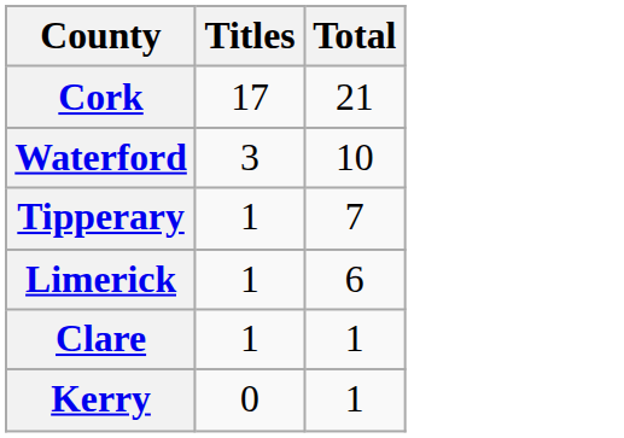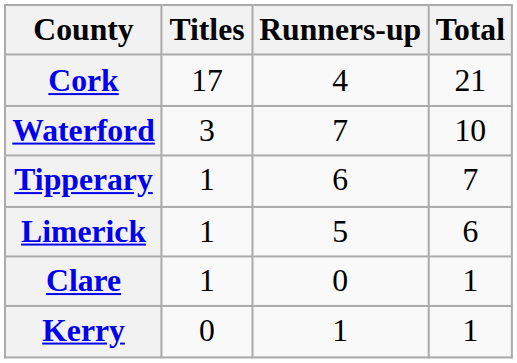 <table class="wikitable plainrowheaders sortable">
 <tr>
 <th scope="col">County</th>
 <th scope="col">Titles</th>
+<th scope="col">Runners-up</th>
 <th scope="col">Total</th>
 </tr>
 <tr align="center">
 <th scope="row"> <a href='#'>Cork</a></th>
 <td>17</td>
+<td>4</td>
 <td>21</td>
 </tr>
 <tr align="center">
 <th scope="row"> <a href='#'>Waterford</a></th>
 <td>3</td>
+<td>7</td>
 <td>10</td>
 </tr>
 <tr align="center">
 <th scope="row"> <a href='#'>Tipperary</a></th>
 <td>1</td>
+<td>6</td>
 <td>7</td>
 </tr>
 <tr align="center">
 <th scope="row"> <a href='#'>Limerick</a></th>
 <td>1</td>
+<td>5</td>
 <td>6</td>
 </tr>
 <tr align="center">
 <th scope="row"> <a href='#'>Clare</a></th>
 <td>1</td>
+<td>0</td>
 <td>1</td>
 </tr>
 <tr align="center">
 <th scope="row"> <a href='#'>Kerry</a></th>
 <td>0</td>
 <td>1</td>
+<td>1</td>
 </tr>
 </table>
